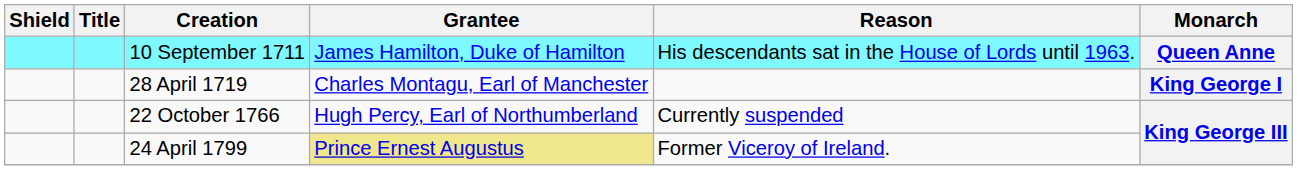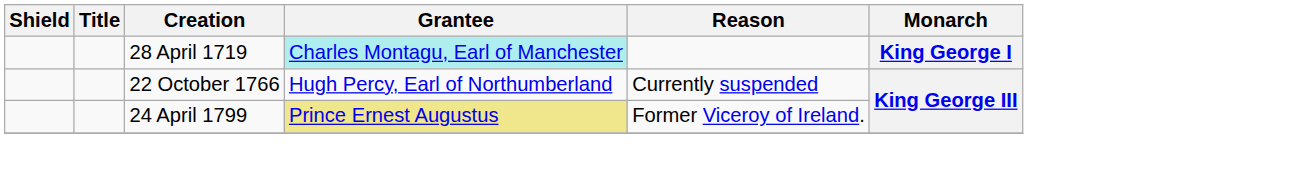 <table class="wikitable sortable">
 <tr>
 <th>Shield</th>
 <th>Title</th>
 <th>Creation</th>
 <th>Grantee</th>
 <th>Reason</th>
 <th>Monarch</th>
 </tr>
-<tr style="background:#7DF9FF">
-<td align=center><br></td>
-<td></td>
-<td>10 September 1711</td>
-<td> <a href='#'>James Hamilton, Duke of Hamilton</a></td>
-<td>His descendants sat in the <a href='#'>House of Lords</a> until <a href='#'>1963</a>.</td>
-<th><a href='#'>Queen Anne</a></th>
-</tr>
 <tr>
 <td align=center><br></td>
 <td></td>
 <td>28 April 1719</td>
-<td> <a href='#'>Charles Montagu, Earl of Manchester</a></td>
+<td style="background: paleturquoise;"> <a href='#'>Charles Montagu, Earl of Manchester</a></td>
 <td> </td>
 <th><a href='#'>King George I</a></th>
 </tr>
 <tr>
 <td align=center><br></td>
 <td></td>
 <td>22 October 1766</td>
 <td> <a href='#'>Hugh Percy, Earl of Northumberland</a></td>
 <td>Currently <a href='#'>suspended</a></td>
 <th rowspan=2><a href='#'>King George III</a></th>
 </tr>
 <tr>
 <td align=center><br></td>
 <td></td>
 <td>24 April 1799</td>
 <td style="background: khaki;"><a href='#'>Prince Ernest Augustus</a></td>
 <td>Former <a href='#'>Viceroy of Ireland</a>.</td>
 </tr>
 <tr>
 </tr>
 </table>
